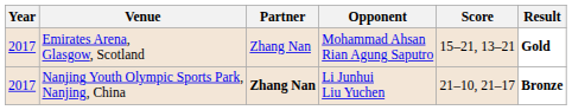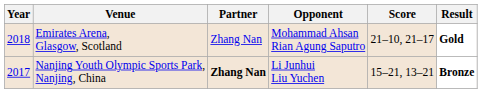 <table class="sortable wikitable" style="font-size: 90%;">
 <tr>
 <th>Year</th>
 <th>Venue</th>
 <th>Partner</th>
 <th>Opponent</th>
 <th>Score</th>
 <th>Result</th>
 </tr>
 <tr style="background:#F3E6D7">
-<td align="center"><a href='#'>2017</a></td>
+<td align="center"><a href='#'>2018</a></td>
 <td align="left"><a href='#'>Emirates Arena</a>,<br><a href='#'>Glasgow</a>, Scotland</td>
 <td align="left"> <a href='#'>Zhang Nan</a></td>
 <td align="left"> <a href='#'>Mohammad Ahsan</a><br> <a href='#'>Rian Agung Saputro</a></td>
-<td align="left">15–21, 13–21</td>
+<td align="left">21–10, 21–17</td>
 <td style="text-align:left; background:white"> <strong>Gold</strong></td>
 </tr>
 <tr style="background:#F3E6D7">
 <td align="center"><a href='#'>2017</a></td>
 <td align="left"><a href='#'>Nanjing Youth Olympic Sports Park</a>,<br><a href='#'>Nanjing</a>, China</td>
 <td align="left"><strong> Zhang Nan</strong></td>
 <td align="left"> <a href='#'>Li Junhui</a><br> <a href='#'>Liu Yuchen</a></td>
-<td align="left">21–10, 21–17</td>
+<td align="left">15–21, 13–21</td>
 <td style="text-align:left; background:white"> <strong>Bronze</strong></td>
 </tr>
 </table>
